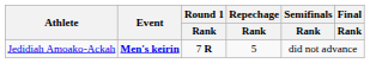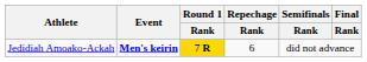 <table class="wikitable" style="font-size:90%;">
 <tr>
 <th rowspan=2>Athlete</th>
 <th rowspan=2>Event</th>
 <th>Round 1</th>
 <th>Repechage</th>
 <th>Semifinals</th>
 <th>Final</th>
 </tr>
 <tr style="font-size:95%">
 <th>Rank</th>
 <th>Rank</th>
 <th>Rank</th>
 <th>Rank</th>
 </tr>
 <tr align=center>
 <td align=left><a href='#'>Jedidiah Amoako-Ackah</a></td>
 <td align=left><strong><a href='#'>Men's keirin</a></strong></td>
-<td>7 <strong>R</strong></td>
-<td>5</td>
+<td style="background: gold;">7 <strong>R</strong></td>
+<td>6</td>
 <td colspan=2>did not advance</td>
 </tr>
 </table>
